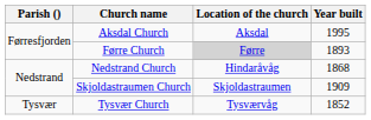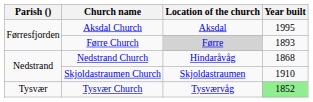 <table class="wikitable" style="text-align:center">
 <tr>
 <th>Parish ()</th>
 <th>Church name</th>
 <th>Location of the church</th>
 <th>Year built</th>
 </tr>
 <tr>
 <td rowspan="2">Førresfjorden</td>
 <td><a href='#'>Aksdal Church</a></td>
 <td><a href='#'>Aksdal</a></td>
 <td>1995</td>
 </tr>
 <tr>
 <td><a href='#'>Førre Church</a></td>
 <td style="background: lightgrey;"><a href='#'>Førre</a></td>
 <td>1893</td>
 </tr>
 <tr>
 <td rowspan="2">Nedstrand</td>
 <td><a href='#'>Nedstrand Church</a></td>
 <td><a href='#'>Hindaråvåg</a></td>
 <td>1868</td>
 </tr>
 <tr>
 <td><a href='#'>Skjoldastraumen Church</a></td>
 <td><a href='#'>Skjoldastraumen</a></td>
-<td>1909</td>
+<td>1910</td>
 </tr>
 <tr>
 <td rowspan="1">Tysvær</td>
 <td><a href='#'>Tysvær Church</a></td>
 <td><a href='#'>Tysværvåg</a></td>
-<td>1852</td>
+<td style="background: lightgreen;">1852</td>
 </tr>
 </table>
